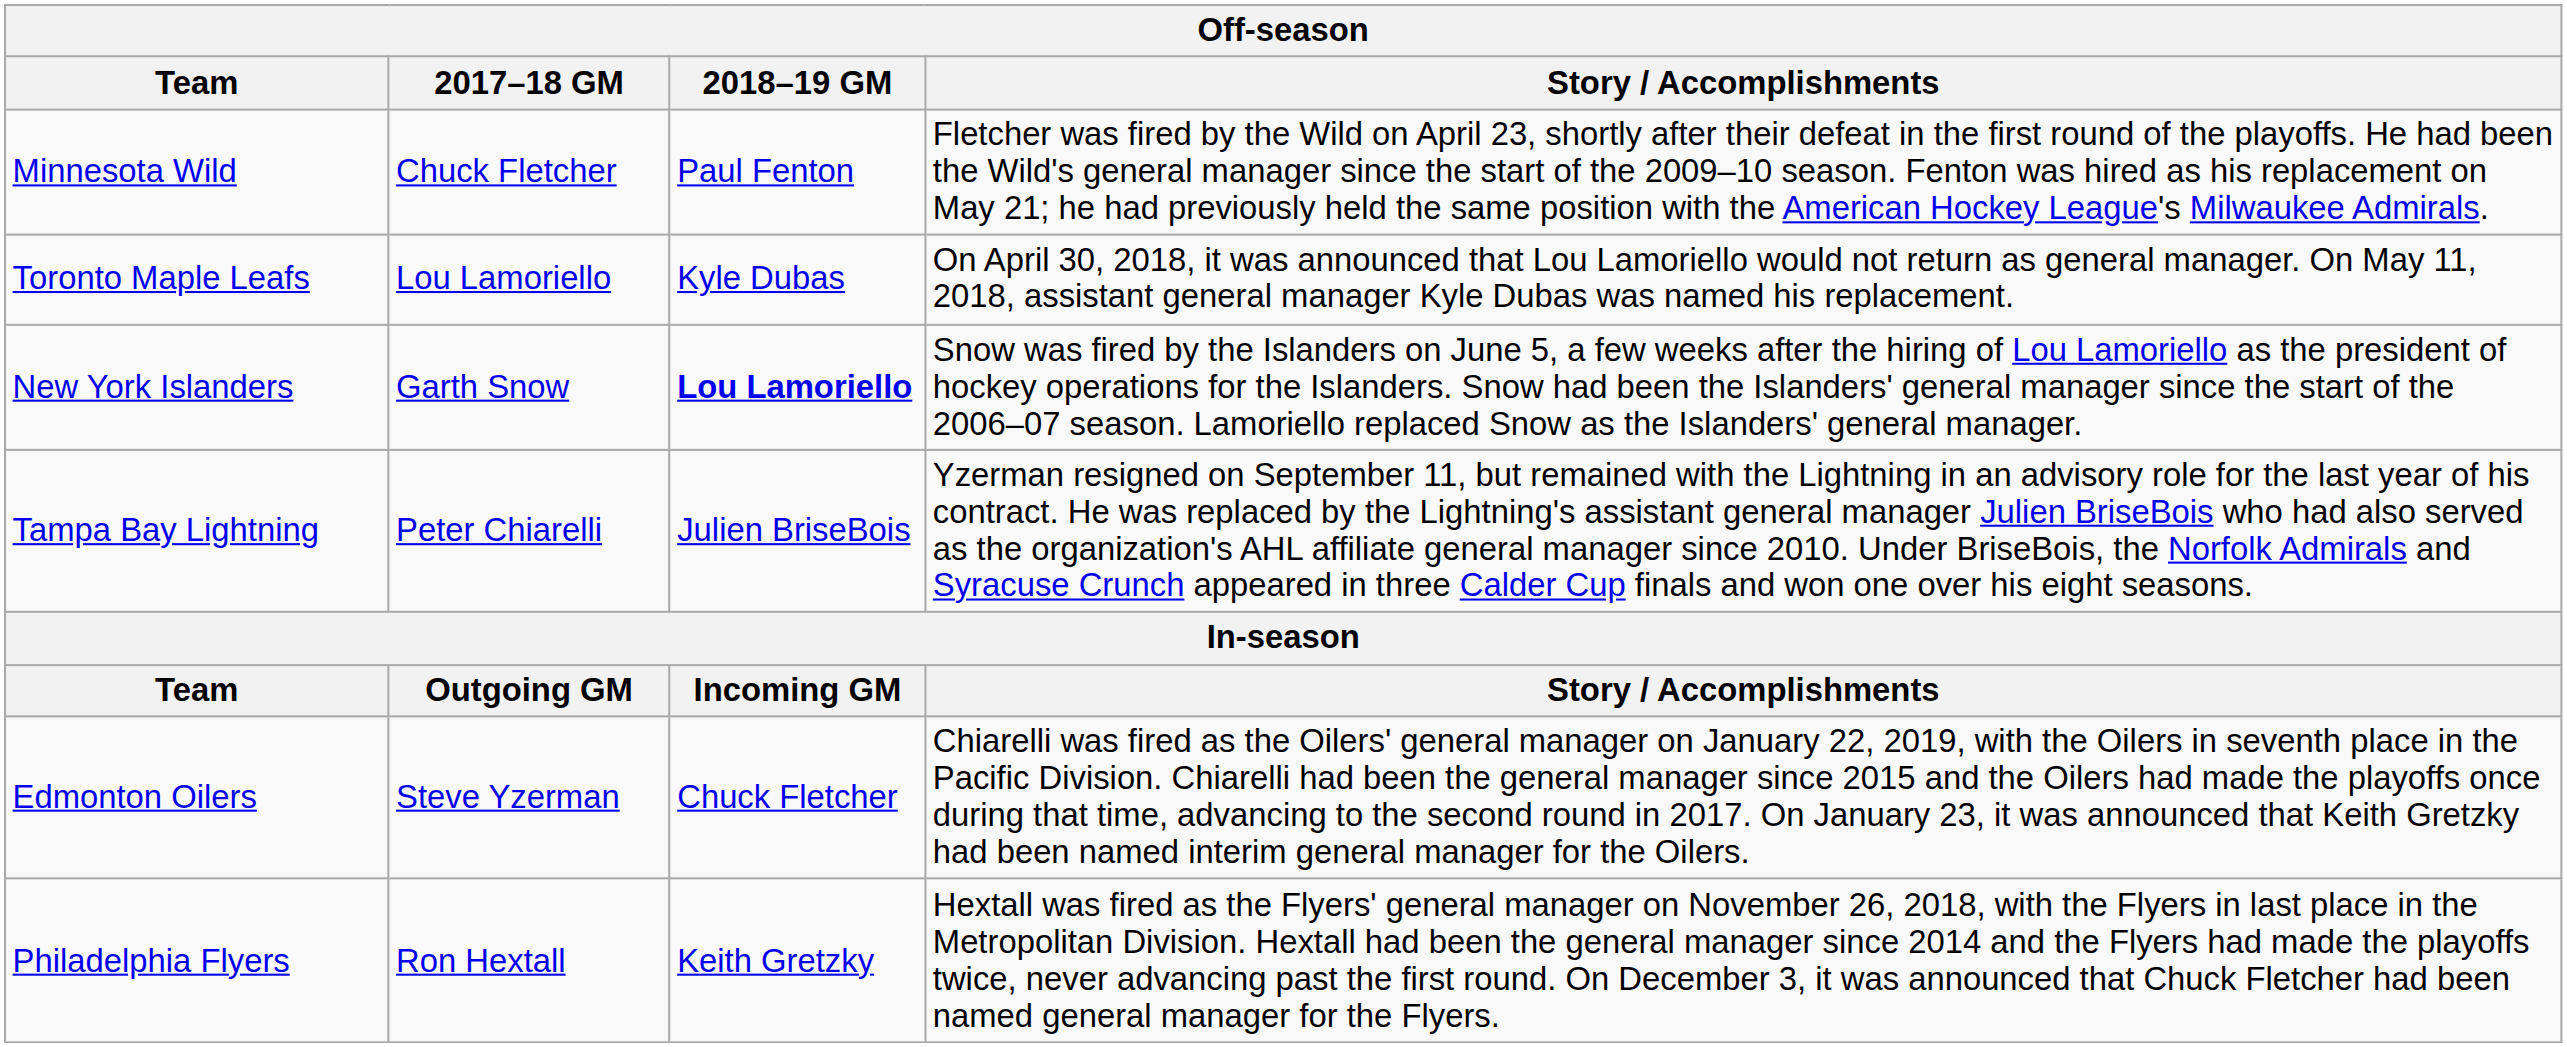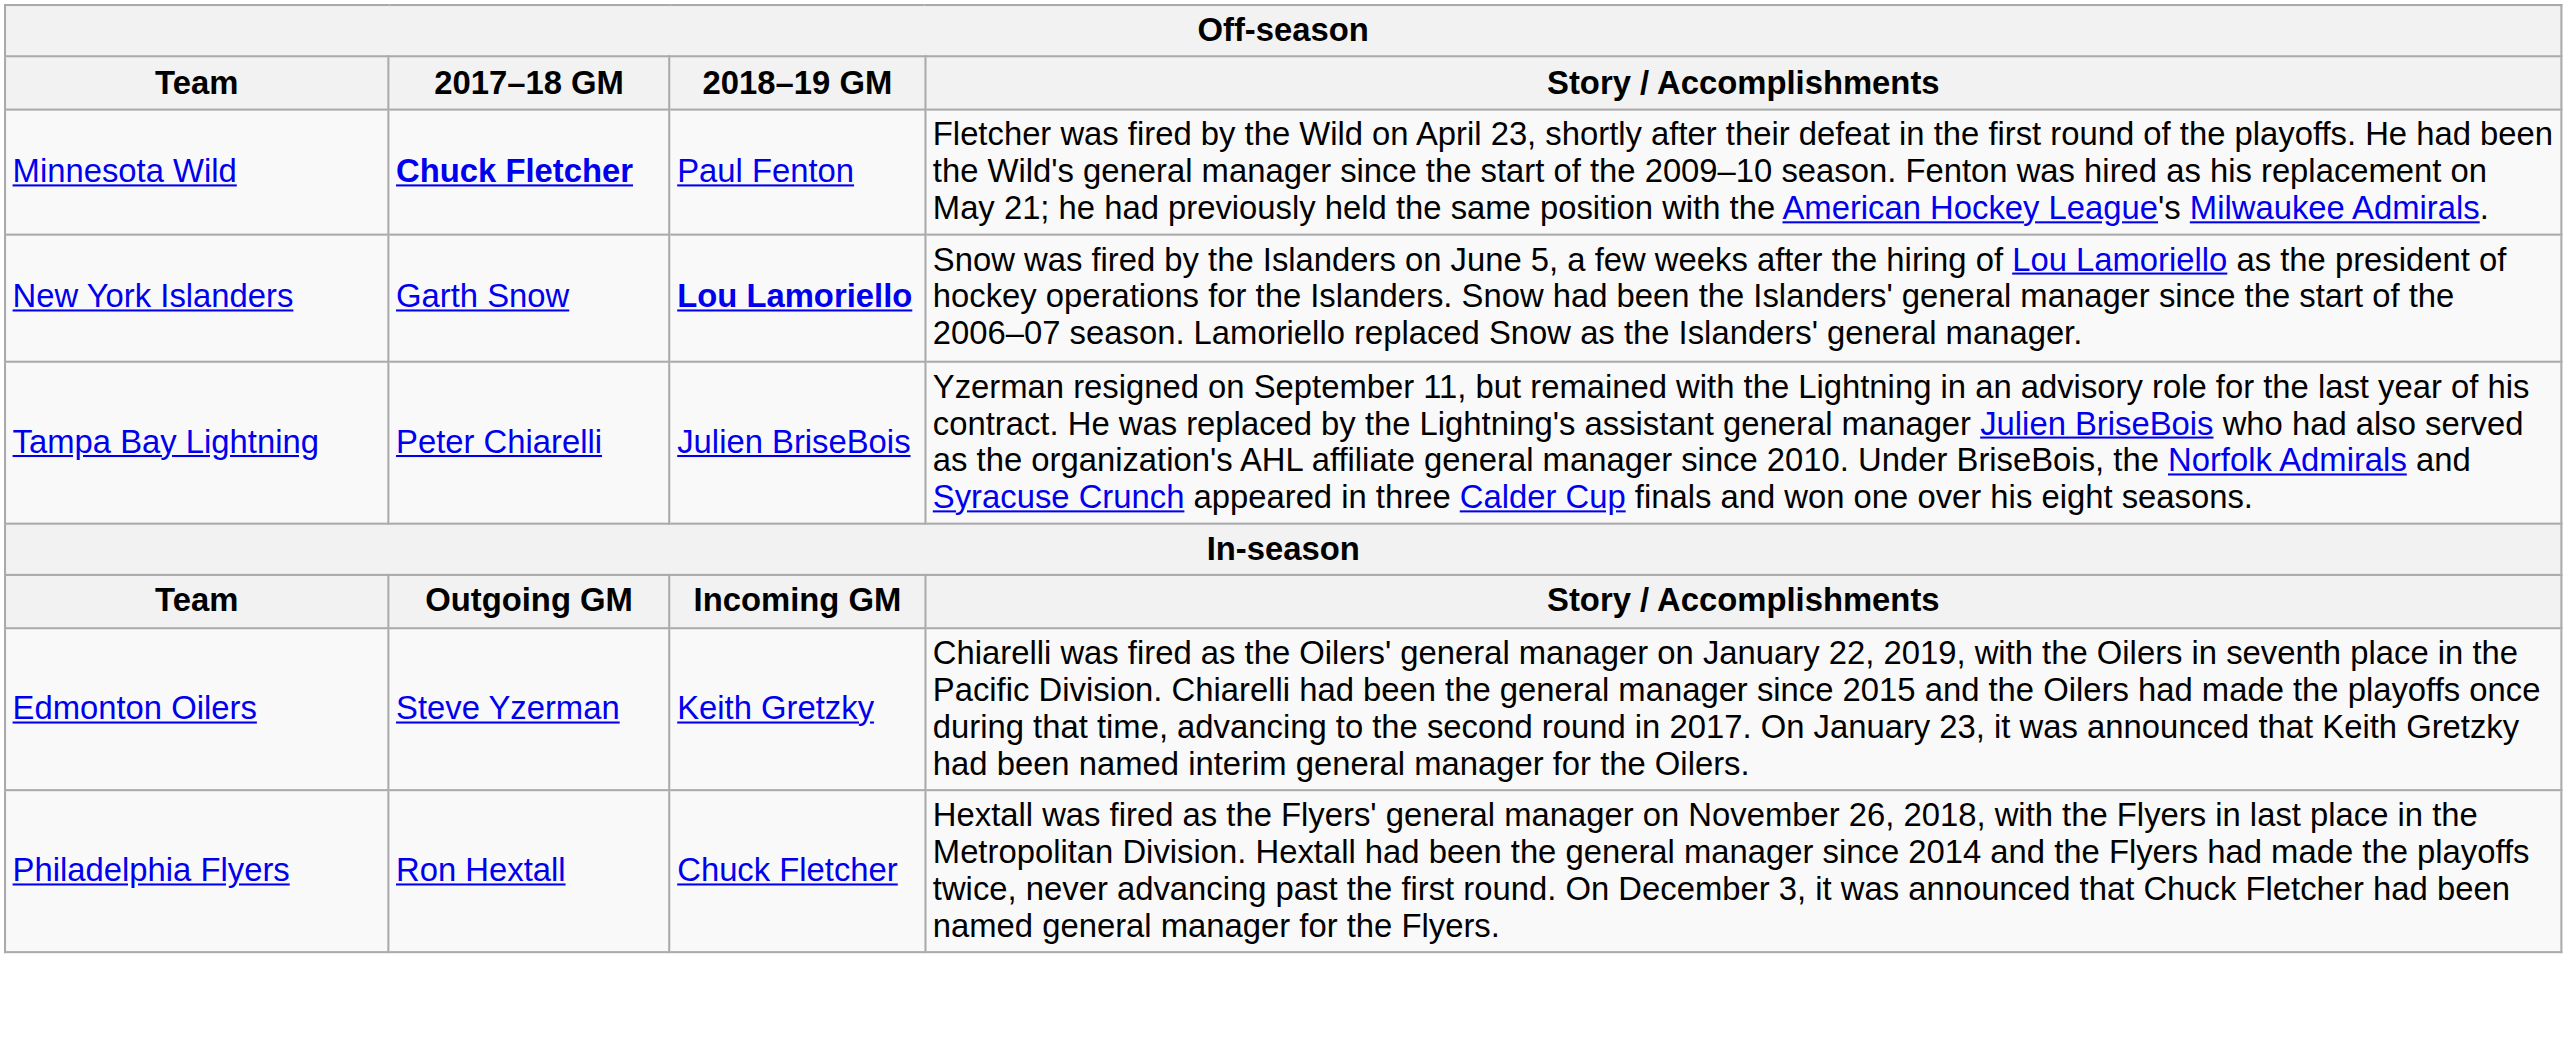 <table class="wikitable">
 <tr>
 <th colspan="4">Off-season</th>
 </tr>
 <tr>
 <th style="width:13%;">Team</th>
 <th style="width:11%;">2017–18 GM</th>
 <th style="width:10%;">2018–19 GM</th>
 <th>Story / Accomplishments</th>
 </tr>
 <tr>
 <td><a href='#'>Minnesota Wild</a></td>
-<td><a href='#'>Chuck Fletcher</a></td>
+<td><strong><a href='#'>Chuck Fletcher</a></strong></td>
 <td><a href='#'>Paul Fenton</a></td>
 <td>Fletcher was fired by the Wild on April 23, shortly after their defeat in the first round of the playoffs. He had been the Wild's general manager since the start of the 2009–10 season. Fenton was hired as his replacement on May 21; he had previously held the same position with the <a href='#'>American Hockey League</a>'s <a href='#'>Milwaukee Admirals</a>.</td>
-</tr>
-<tr>
-<td><a href='#'>Toronto Maple Leafs</a></td>
-<td><a href='#'>Lou Lamoriello</a></td>
-<td><a href='#'>Kyle Dubas</a></td>
-<td>On April 30, 2018, it was announced that Lou Lamoriello would not return as general manager. On May 11, 2018, assistant general manager Kyle Dubas was named his replacement.</td>
 </tr>
 <tr>
 <td><a href='#'>New York Islanders</a></td>
 <td><a href='#'>Garth Snow</a></td>
 <td><strong><a href='#'>Lou Lamoriello</a></strong></td>
 <td>Snow was fired by the Islanders on June 5, a few weeks after the hiring of <a href='#'>Lou Lamoriello</a> as the president of hockey operations for the Islanders. Snow had been the Islanders' general manager since the start of the 2006–07 season. Lamoriello replaced Snow as the Islanders' general manager.</td>
 </tr>
 <tr>
 <td><a href='#'>Tampa Bay Lightning</a></td>
 <td><a href='#'>Peter Chiarelli</a></td>
 <td><a href='#'>Julien BriseBois</a></td>
 <td>Yzerman resigned on September 11, but remained with the Lightning in an advisory role for the last year of his contract. He was replaced by the Lightning's assistant general manager <a href='#'>Julien BriseBois</a> who had also served as the organization's AHL affiliate general manager since 2010. Under BriseBois, the <a href='#'>Norfolk Admirals</a> and <a href='#'>Syracuse Crunch</a> appeared in three <a href='#'>Calder Cup</a> finals and won one over his eight seasons.</td>
 </tr>
 <tr>
 <th colspan="4">In-season</th>
 </tr>
 <tr>
 <th style="width:15%;">Team</th>
 <th style="width:10%;">Outgoing GM</th>
 <th style="width:10%;">Incoming GM</th>
 <th>Story / Accomplishments</th>
 </tr>
 <tr>
 <td><a href='#'>Edmonton Oilers</a></td>
 <td><a href='#'>Steve Yzerman</a></td>
-<td><a href='#'>Chuck Fletcher</a></td>
+<td><a href='#'>Keith Gretzky</a></td>
 <td>Chiarelli was fired as the Oilers' general manager on January 22, 2019, with the Oilers in seventh place in the Pacific Division. Chiarelli had been the general manager since 2015 and the Oilers had made the playoffs once during that time, advancing to the second round in 2017. On January 23, it was announced that Keith Gretzky had been named interim general manager for the Oilers.</td>
 </tr>
 <tr>
 <td><a href='#'>Philadelphia Flyers</a></td>
 <td><a href='#'>Ron Hextall</a></td>
-<td><a href='#'>Keith Gretzky</a></td>
+<td><a href='#'>Chuck Fletcher</a></td>
 <td>Hextall was fired as the Flyers' general manager on November 26, 2018, with the Flyers in last place in the Metropolitan Division. Hextall had been the general manager since 2014 and the Flyers had made the playoffs twice, never advancing past the first round. On December 3, it was announced that Chuck Fletcher had been named general manager for the Flyers.</td>
 </tr>
 </table>
